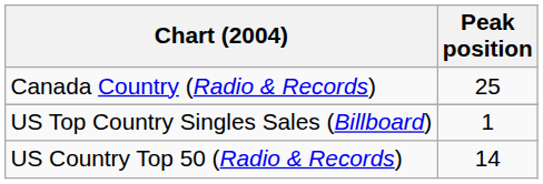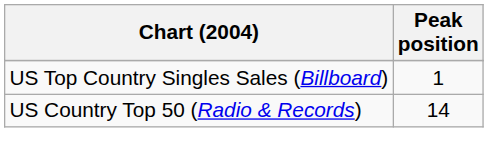 <table class="wikitable sortable">
 <tr>
 <th align="left">Chart (2004)</th>
 <th align="center">Peak<br>position</th>
-</tr>
-<tr>
-<td>Canada <a href='#'>Country</a> (<em><a href='#'>Radio & Records</a></em>)</td>
-<td align="center">25</td>
 </tr>
 <tr>
 </tr>
 <tr>
 </tr>
 <tr>
 <td>US Top Country Singles Sales (<em><a href='#'>Billboard</a></em>)</td>
 <td align="center">1</td>
 </tr>
 <tr>
 <td>US Country Top 50 (<em><a href='#'>Radio & Records</a></em>)</td>
 <td align="center">14</td>
 </tr>
 </table>
